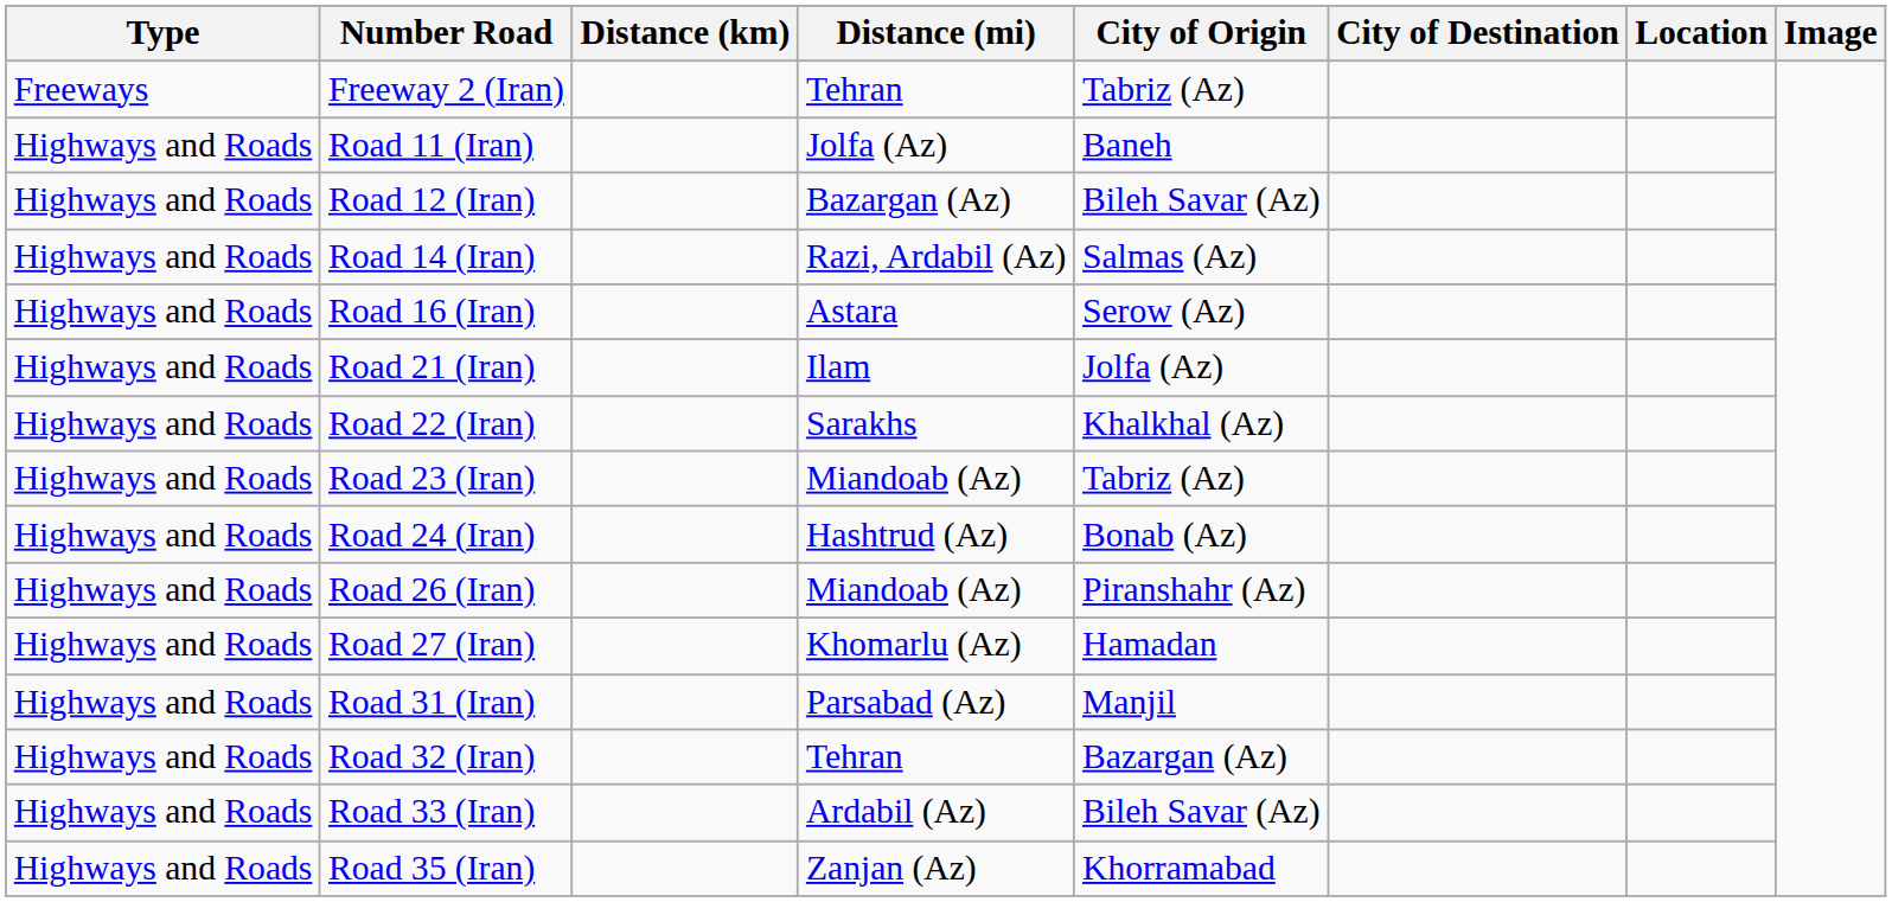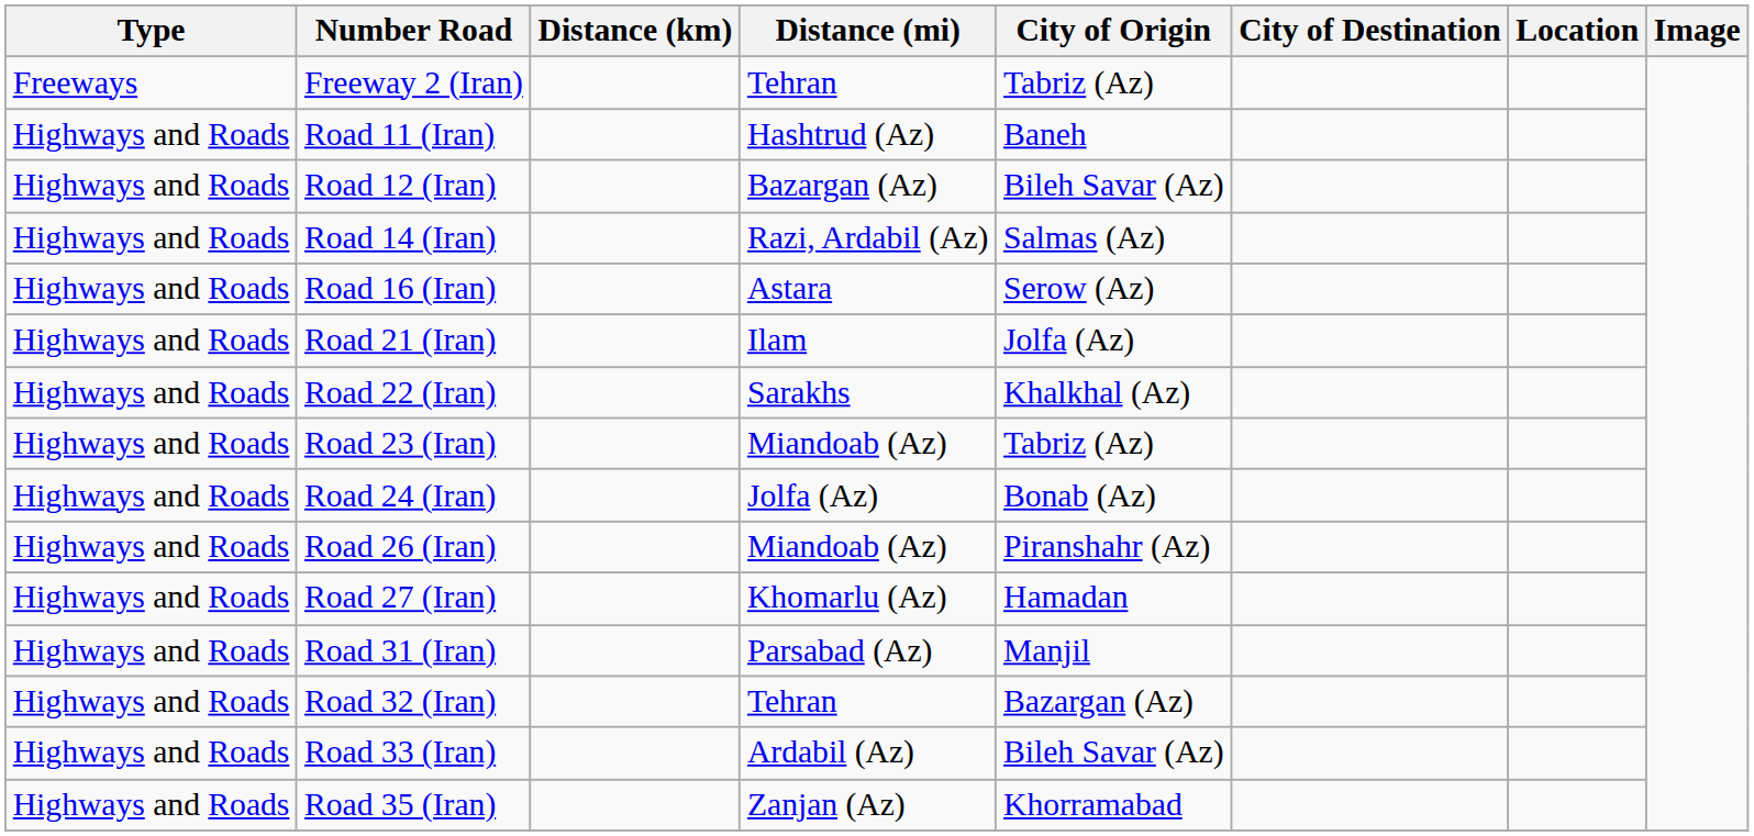 <table class="wikitable sortable">
 <tr>
 <th scope="col">Type</th>
 <th scope="col">Number Road</th>
 <th scope="col">Distance (km)</th>
 <th scope="col">Distance (mi)</th>
 <th scope="col">City of Origin</th>
 <th scope="col">City of Destination</th>
 <th scope="col">Location</th>
 <th>Image</th>
 </tr>
 <tr>
 <td><a href='#'>Freeways</a></td>
 <td><a href='#'>Freeway 2 (Iran)</a></td>
 <td></td>
 <td><a href='#'>Tehran</a></td>
 <td><a href='#'>Tabriz</a> (Az)</td>
 <td></td>
 <td></td>
 </tr>
 <tr>
 <td><a href='#'>Highways</a> and <a href='#'>Roads</a></td>
 <td><a href='#'>Road 11 (Iran)</a></td>
 <td></td>
-<td><a href='#'>Jolfa</a> (Az)</td>
+<td><a href='#'>Hashtrud</a> (Az)</td>
 <td><a href='#'>Baneh</a></td>
 <td></td>
 <td></td>
 </tr>
 <tr>
 <td><a href='#'>Highways</a> and <a href='#'>Roads</a></td>
 <td><a href='#'>Road 12 (Iran)</a></td>
 <td></td>
 <td><a href='#'>Bazargan</a> (Az)</td>
 <td><a href='#'>Bileh Savar</a> (Az)</td>
 <td></td>
 <td></td>
 </tr>
 <tr>
 <td><a href='#'>Highways</a> and <a href='#'>Roads</a></td>
 <td><a href='#'>Road 14 (Iran)</a></td>
 <td></td>
 <td><a href='#'>Razi, Ardabil</a> (Az)</td>
 <td><a href='#'>Salmas</a> (Az)</td>
 <td></td>
 <td></td>
 </tr>
 <tr>
 <td><a href='#'>Highways</a> and <a href='#'>Roads</a></td>
 <td><a href='#'>Road 16 (Iran)</a></td>
 <td></td>
 <td><a href='#'>Astara</a></td>
 <td><a href='#'>Serow</a> (Az)</td>
 <td></td>
 <td></td>
 </tr>
 <tr>
 <td><a href='#'>Highways</a> and <a href='#'>Roads</a></td>
 <td><a href='#'>Road 21 (Iran)</a></td>
 <td></td>
 <td><a href='#'>Ilam</a></td>
 <td><a href='#'>Jolfa</a> (Az)</td>
 <td></td>
 <td></td>
 </tr>
 <tr>
 <td><a href='#'>Highways</a> and <a href='#'>Roads</a></td>
 <td><a href='#'>Road 22 (Iran)</a></td>
 <td></td>
 <td><a href='#'>Sarakhs</a></td>
 <td><a href='#'>Khalkhal</a> (Az)</td>
 <td></td>
 <td></td>
 </tr>
 <tr>
 <td><a href='#'>Highways</a> and <a href='#'>Roads</a></td>
 <td><a href='#'>Road 23 (Iran)</a></td>
 <td></td>
 <td><a href='#'>Miandoab</a> (Az)</td>
 <td><a href='#'>Tabriz</a> (Az)</td>
 <td></td>
 <td></td>
 </tr>
 <tr>
 <td><a href='#'>Highways</a> and <a href='#'>Roads</a></td>
 <td><a href='#'>Road 24 (Iran)</a></td>
 <td></td>
-<td><a href='#'>Hashtrud</a> (Az)</td>
+<td><a href='#'>Jolfa</a> (Az)</td>
 <td><a href='#'>Bonab</a> (Az)</td>
 <td></td>
 <td></td>
 </tr>
 <tr>
 <td><a href='#'>Highways</a> and <a href='#'>Roads</a></td>
 <td><a href='#'>Road 26 (Iran)</a></td>
 <td></td>
 <td><a href='#'>Miandoab</a> (Az)</td>
 <td><a href='#'>Piranshahr</a> (Az)</td>
 <td></td>
 <td></td>
 </tr>
 <tr>
 <td><a href='#'>Highways</a> and <a href='#'>Roads</a></td>
 <td><a href='#'>Road 27 (Iran)</a></td>
 <td></td>
 <td><a href='#'>Khomarlu</a> (Az)</td>
 <td><a href='#'>Hamadan</a></td>
 <td></td>
 <td></td>
 </tr>
 <tr>
 <td><a href='#'>Highways</a> and <a href='#'>Roads</a></td>
 <td><a href='#'>Road 31 (Iran)</a></td>
 <td></td>
 <td><a href='#'>Parsabad</a> (Az)</td>
 <td><a href='#'>Manjil</a></td>
 <td></td>
 <td></td>
 </tr>
 <tr>
 <td><a href='#'>Highways</a> and <a href='#'>Roads</a></td>
 <td><a href='#'>Road 32 (Iran)</a></td>
 <td></td>
 <td><a href='#'>Tehran</a></td>
 <td><a href='#'>Bazargan</a> (Az)</td>
 <td></td>
 <td></td>
 </tr>
 <tr>
 <td><a href='#'>Highways</a> and <a href='#'>Roads</a></td>
 <td><a href='#'>Road 33 (Iran)</a></td>
 <td></td>
 <td><a href='#'>Ardabil</a> (Az)</td>
 <td><a href='#'>Bileh Savar</a> (Az)</td>
 <td></td>
 <td></td>
 </tr>
 <tr>
 <td><a href='#'>Highways</a> and <a href='#'>Roads</a></td>
 <td><a href='#'>Road 35 (Iran)</a></td>
 <td></td>
 <td><a href='#'>Zanjan</a> (Az)</td>
 <td><a href='#'>Khorramabad</a></td>
 <td></td>
 <td></td>
 </tr>
 </table>
